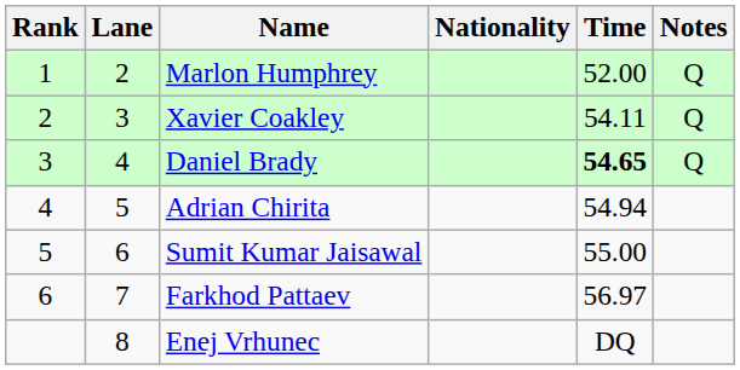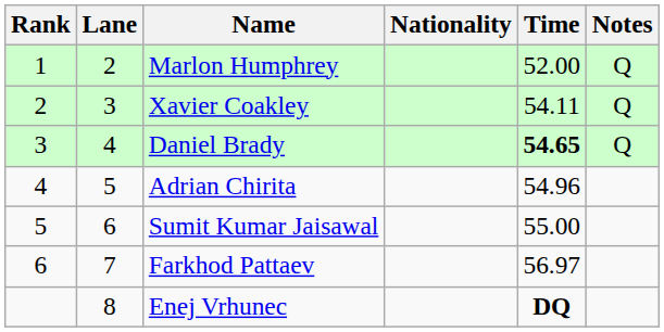 <table class="wikitable sortable" style="text-align:center">
 <tr>
 <th>Rank</th>
 <th>Lane</th>
 <th>Name</th>
 <th>Nationality</th>
 <th>Time</th>
 <th>Notes</th>
 </tr>
 <tr bgcolor=ccffcc>
 <td>1</td>
 <td>2</td>
 <td align=left><a href='#'>Marlon Humphrey</a></td>
 <td align=left></td>
 <td>52.00</td>
 <td>Q</td>
 </tr>
 <tr bgcolor=ccffcc>
 <td>2</td>
 <td>3</td>
 <td align=left><a href='#'>Xavier Coakley</a></td>
 <td align=left></td>
 <td>54.11</td>
 <td>Q</td>
 </tr>
 <tr bgcolor=ccffcc>
 <td>3</td>
 <td>4</td>
 <td align=left><a href='#'>Daniel Brady</a></td>
 <td align=left></td>
 <td><strong>54.65</strong></td>
 <td>Q</td>
 </tr>
 <tr>
 <td>4</td>
 <td>5</td>
 <td align=left><a href='#'>Adrian Chirita</a></td>
 <td align=left></td>
-<td>54.94</td>
+<td>54.96</td>
 <td></td>
 </tr>
 <tr>
 <td>5</td>
 <td>6</td>
 <td align=left><a href='#'>Sumit Kumar Jaisawal</a></td>
 <td align=left></td>
 <td>55.00</td>
 <td></td>
 </tr>
 <tr>
 <td>6</td>
 <td>7</td>
 <td align=left><a href='#'>Farkhod Pattaev</a></td>
 <td align=left></td>
 <td>56.97</td>
 <td></td>
 </tr>
 <tr>
 <td></td>
 <td>8</td>
 <td align=left><a href='#'>Enej Vrhunec</a></td>
 <td align=left></td>
-<td>DQ</td>
+<td><strong>DQ</strong></td>
 <td></td>
 </tr>
 </table>
